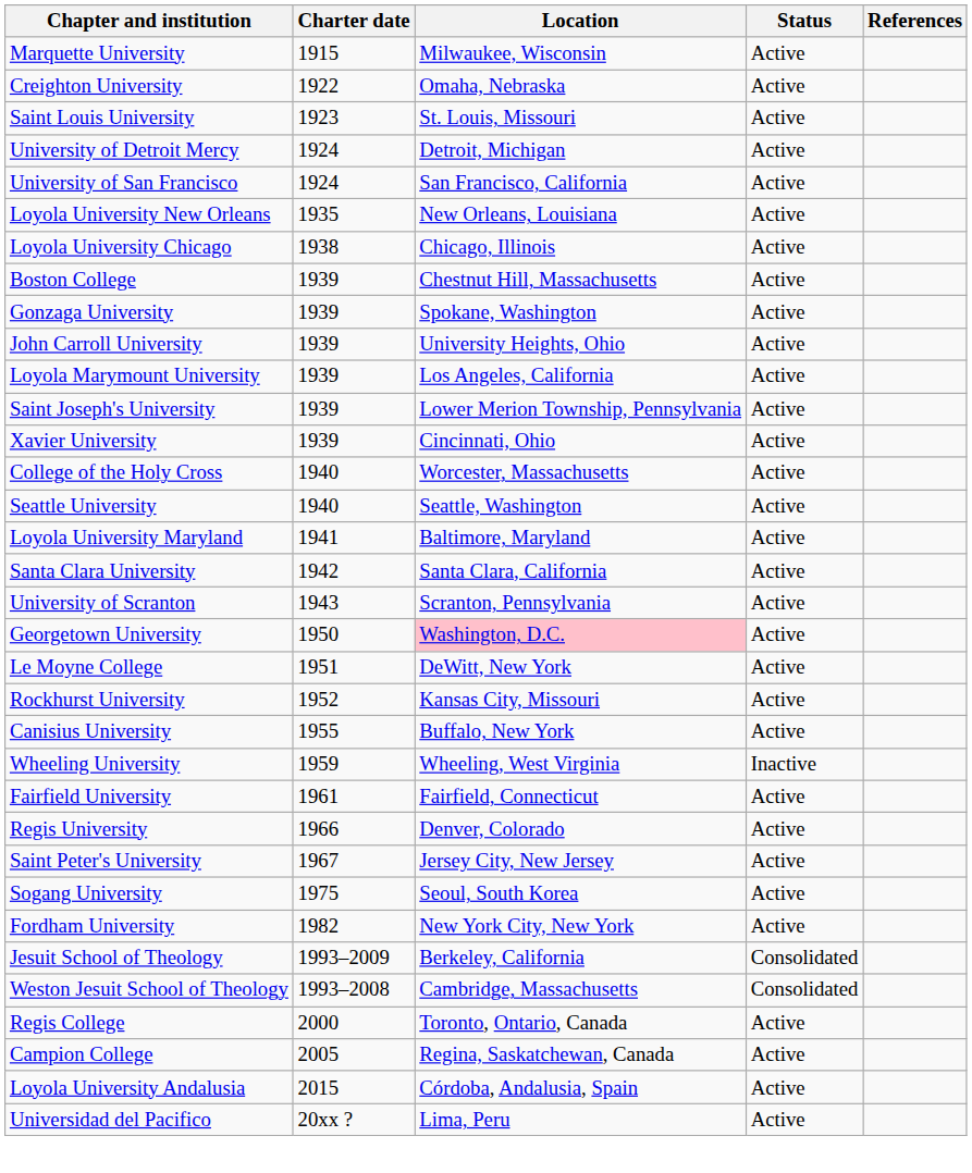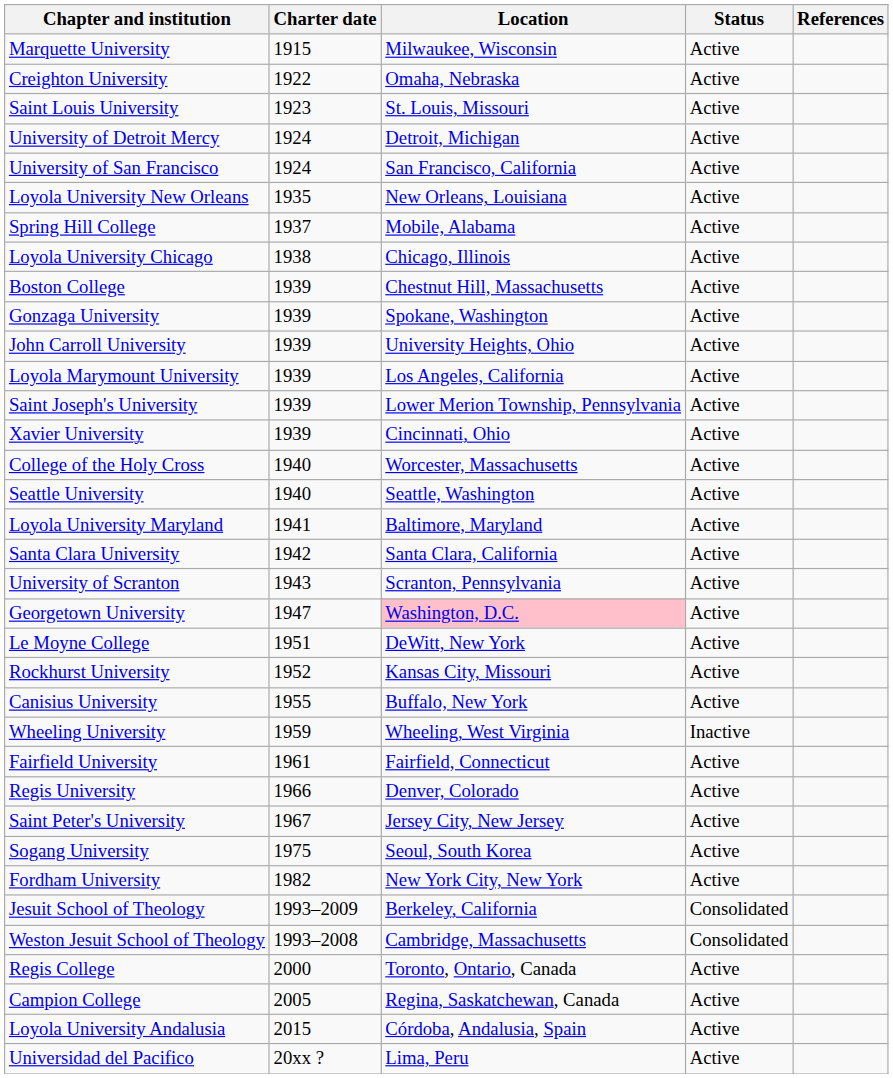 <table class="wikitable sortable">
 <tr>
 <th>Chapter and institution</th>
 <th>Charter date</th>
 <th>Location</th>
 <th>Status</th>
 <th>References</th>
 </tr>
 <tr>
 <td><a href='#'>Marquette University</a></td>
 <td>1915</td>
 <td><a href='#'>Milwaukee, Wisconsin</a></td>
 <td>Active</td>
 <td></td>
 </tr>
 <tr>
 <td><a href='#'>Creighton University</a></td>
 <td>1922</td>
 <td><a href='#'>Omaha, Nebraska</a></td>
 <td>Active</td>
 <td></td>
 </tr>
 <tr>
 <td><a href='#'>Saint Louis University</a></td>
 <td>1923</td>
 <td><a href='#'>St. Louis, Missouri</a></td>
 <td>Active</td>
 <td></td>
 </tr>
 <tr>
 <td><a href='#'>University of Detroit Mercy</a></td>
 <td>1924</td>
 <td><a href='#'>Detroit, Michigan</a></td>
 <td>Active</td>
 <td></td>
 </tr>
 <tr>
 <td><a href='#'>University of San Francisco</a></td>
 <td>1924</td>
 <td><a href='#'>San Francisco, California</a></td>
 <td>Active</td>
 <td></td>
 </tr>
 <tr>
 <td><a href='#'>Loyola University New Orleans</a></td>
 <td>1935</td>
 <td><a href='#'>New Orleans, Louisiana</a></td>
+<td>Active</td>
+<td></td>
+</tr>
+<tr>
+<td><a href='#'>Spring Hill College</a></td>
+<td>1937</td>
+<td><a href='#'>Mobile, Alabama</a></td>
 <td>Active</td>
 <td></td>
 </tr>
 <tr>
 <td><a href='#'>Loyola University Chicago</a></td>
 <td>1938</td>
 <td><a href='#'>Chicago, Illinois</a></td>
 <td>Active</td>
 <td></td>
 </tr>
 <tr>
 <td><a href='#'>Boston College</a></td>
 <td>1939</td>
 <td><a href='#'>Chestnut Hill, Massachusetts</a></td>
 <td>Active</td>
 <td></td>
 </tr>
 <tr>
 <td><a href='#'>Gonzaga University</a></td>
 <td>1939</td>
 <td><a href='#'>Spokane, Washington</a></td>
 <td>Active</td>
 <td></td>
 </tr>
 <tr>
 <td><a href='#'>John Carroll University</a></td>
 <td>1939</td>
 <td><a href='#'>University Heights, Ohio</a></td>
 <td>Active</td>
 <td></td>
 </tr>
 <tr>
 <td><a href='#'>Loyola Marymount University</a></td>
 <td>1939</td>
 <td><a href='#'>Los Angeles, California</a></td>
 <td>Active</td>
 <td></td>
 </tr>
 <tr>
 <td><a href='#'>Saint Joseph's University</a></td>
 <td>1939</td>
 <td><a href='#'>Lower Merion Township, Pennsylvania</a></td>
 <td>Active</td>
 <td></td>
 </tr>
 <tr>
 <td><a href='#'>Xavier University</a></td>
 <td>1939</td>
 <td><a href='#'>Cincinnati, Ohio</a></td>
 <td>Active</td>
 <td></td>
 </tr>
 <tr>
 <td><a href='#'>College of the Holy Cross</a></td>
 <td>1940</td>
 <td><a href='#'>Worcester, Massachusetts</a></td>
 <td>Active</td>
 <td></td>
 </tr>
 <tr>
 <td><a href='#'>Seattle University</a></td>
 <td>1940</td>
 <td><a href='#'>Seattle, Washington</a></td>
 <td>Active</td>
 <td></td>
 </tr>
 <tr>
 <td><a href='#'>Loyola University Maryland</a></td>
 <td>1941</td>
 <td><a href='#'>Baltimore, Maryland</a></td>
 <td>Active</td>
 <td></td>
 </tr>
 <tr>
 <td><a href='#'>Santa Clara University</a></td>
 <td>1942</td>
 <td><a href='#'>Santa Clara, California</a></td>
 <td>Active</td>
 <td></td>
 </tr>
 <tr>
 <td><a href='#'>University of Scranton</a></td>
 <td>1943</td>
 <td><a href='#'>Scranton, Pennsylvania</a></td>
 <td>Active</td>
 <td></td>
 </tr>
 <tr>
 <td><a href='#'>Georgetown University</a></td>
-<td>1950</td>
+<td>1947</td>
 <td style="background: pink;"><a href='#'>Washington, D.C.</a></td>
 <td>Active</td>
 <td></td>
 </tr>
 <tr>
 <td><a href='#'>Le Moyne College</a></td>
 <td>1951</td>
 <td><a href='#'>DeWitt, New York</a></td>
 <td>Active</td>
 <td></td>
 </tr>
 <tr>
 <td><a href='#'>Rockhurst University</a></td>
 <td>1952</td>
 <td><a href='#'>Kansas City, Missouri</a></td>
 <td>Active</td>
 <td></td>
 </tr>
 <tr>
 <td><a href='#'>Canisius University</a></td>
 <td>1955</td>
 <td><a href='#'>Buffalo, New York</a></td>
 <td>Active</td>
 <td></td>
 </tr>
 <tr>
 <td><a href='#'>Wheeling University</a></td>
 <td>1959</td>
 <td><a href='#'>Wheeling, West Virginia</a></td>
 <td>Inactive</td>
 <td></td>
 </tr>
 <tr>
 <td><a href='#'>Fairfield University</a></td>
 <td>1961</td>
 <td><a href='#'>Fairfield, Connecticut</a></td>
 <td>Active</td>
 <td></td>
 </tr>
 <tr>
 <td><a href='#'>Regis University</a></td>
 <td>1966</td>
 <td><a href='#'>Denver, Colorado</a></td>
 <td>Active</td>
 <td></td>
 </tr>
 <tr>
 <td><a href='#'>Saint Peter's University</a></td>
 <td>1967</td>
 <td><a href='#'>Jersey City, New Jersey</a></td>
 <td>Active</td>
 <td></td>
 </tr>
 <tr>
 <td><a href='#'>Sogang University</a></td>
 <td>1975</td>
 <td><a href='#'>Seoul, South Korea</a></td>
 <td>Active</td>
 <td></td>
 </tr>
 <tr>
 <td><a href='#'>Fordham University</a></td>
 <td>1982</td>
 <td><a href='#'>New York City, New York</a></td>
 <td>Active</td>
 <td></td>
 </tr>
 <tr>
 <td><a href='#'>Jesuit School of Theology</a></td>
 <td>1993–2009</td>
 <td><a href='#'>Berkeley, California</a></td>
 <td>Consolidated</td>
 <td></td>
 </tr>
 <tr>
 <td><a href='#'>Weston Jesuit School of Theology</a></td>
 <td>1993–2008</td>
 <td><a href='#'>Cambridge, Massachusetts</a></td>
 <td>Consolidated</td>
 <td></td>
 </tr>
 <tr>
 <td><a href='#'>Regis College</a></td>
 <td>2000</td>
 <td><a href='#'>Toronto</a>, <a href='#'>Ontario</a>, Canada</td>
 <td>Active</td>
 <td></td>
 </tr>
 <tr>
 <td><a href='#'>Campion College</a></td>
 <td>2005</td>
 <td><a href='#'>Regina, Saskatchewan</a>, Canada</td>
 <td>Active</td>
 <td></td>
 </tr>
 <tr>
 <td><a href='#'>Loyola University Andalusia</a></td>
 <td>2015</td>
 <td><a href='#'>Córdoba</a>, <a href='#'>Andalusia</a>, <a href='#'>Spain</a></td>
 <td>Active</td>
 <td></td>
 </tr>
 <tr>
 <td><a href='#'>Universidad del Pacifico</a></td>
 <td>20xx ?</td>
 <td><a href='#'>Lima, Peru</a></td>
 <td>Active</td>
 <td></td>
 </tr>
 </table>
